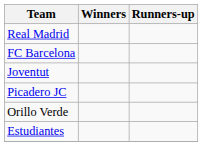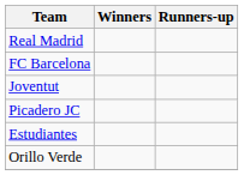 <table class=wikitable>
 <tr>
 <th>Team</th>
 <th>Winners</th>
 <th>Runners-up</th>
 </tr>
 <tr>
 <td><a href='#'>Real Madrid</a></td>
 <td></td>
 <td></td>
 </tr>
 <tr>
 <td><a href='#'>FC Barcelona</a></td>
 <td></td>
 <td></td>
 </tr>
 <tr>
 <td><a href='#'>Joventut</a></td>
 <td></td>
 <td></td>
 </tr>
 <tr>
 <td><a href='#'>Picadero JC</a></td>
 <td></td>
 <td></td>
 </tr>
 <tr>
-<td>Orillo Verde</td>
+<td><a href='#'>Estudiantes</a></td>
 <td></td>
 <td></td>
 </tr>
 <tr>
-<td><a href='#'>Estudiantes</a></td>
+<td>Orillo Verde</td>
 <td></td>
 <td></td>
 </tr>
 <tr>
 </tr>
 </table>
